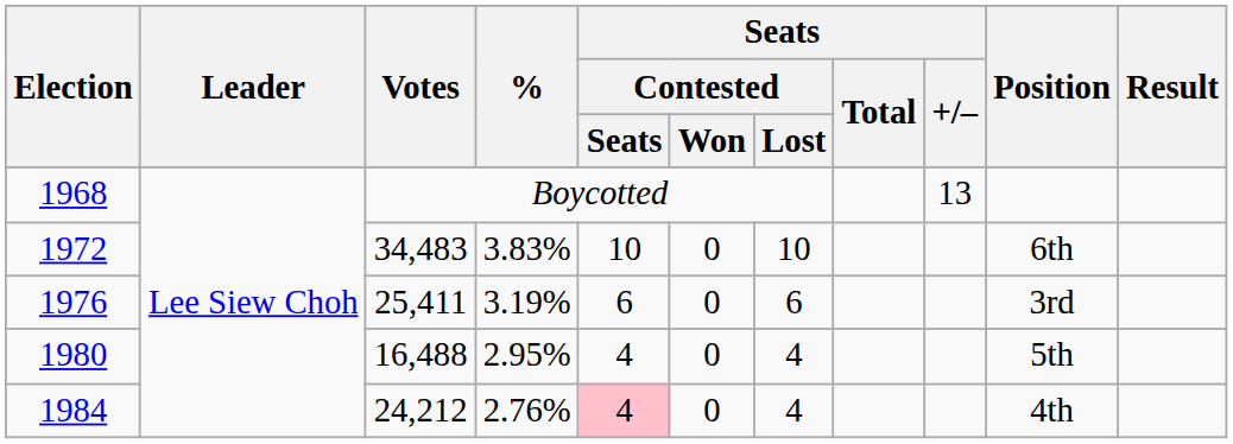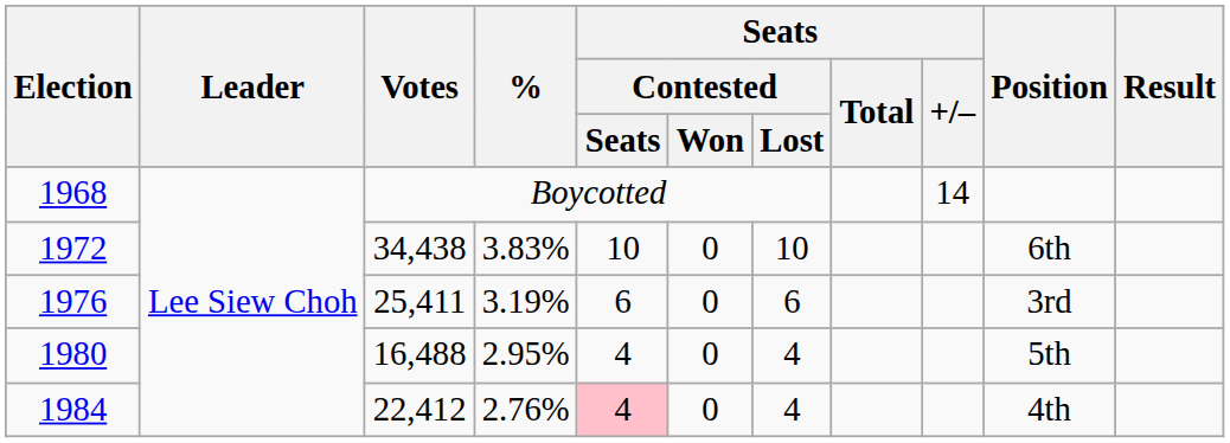 <table class=wikitable style="text-align: center;">
 <tr>
 <th rowspan=3>Election</th>
 <th rowspan=3>Leader</th>
 <th rowspan=3>Votes</th>
 <th rowspan=3>%</th>
 <th colspan=5>Seats</th>
 <th rowspan=3>Position</th>
 <th rowspan=3>Result</th>
 </tr>
 <tr>
 <th colspan=3>Contested</th>
 <th rowspan=2>Total</th>
 <th rowspan=2>+/–</th>
 </tr>
 <tr>
 <th>Seats</th>
 <th>Won</th>
 <th>Lost</th>
 </tr>
 <tr>
 <td><a href='#'>1968</a></td>
 <td rowspan=5><a href='#'>Lee Siew Choh</a></td>
 <td colspan=5><em>Boycotted</em></td>
 <td></td>
-<td> 13</td>
+<td> 14</td>
 <td></td>
 <td></td>
 </tr>
 <tr>
 <td><a href='#'>1972</a></td>
-<td>34,483</td>
+<td>34,438</td>
 <td>3.83%</td>
 <td>10</td>
 <td>0</td>
 <td>10</td>
 <td></td>
 <td></td>
 <td> 6th</td>
 <td></td>
 </tr>
 <tr>
 <td><a href='#'>1976</a></td>
 <td>25,411</td>
 <td>3.19%</td>
 <td>6</td>
 <td>0</td>
 <td>6</td>
 <td></td>
 <td></td>
 <td> 3rd</td>
 <td></td>
 </tr>
 <tr>
 <td><a href='#'>1980</a></td>
 <td>16,488</td>
 <td>2.95%</td>
 <td>4</td>
 <td>0</td>
 <td>4</td>
 <td></td>
 <td></td>
 <td> 5th</td>
 <td></td>
 </tr>
 <tr>
 <td><a href='#'>1984</a></td>
-<td>24,212</td>
+<td>22,412</td>
 <td>2.76%</td>
 <td style="background: pink;">4</td>
 <td>0</td>
 <td>4</td>
 <td></td>
 <td></td>
 <td> 4th</td>
 <td></td>
 </tr>
 </table>
